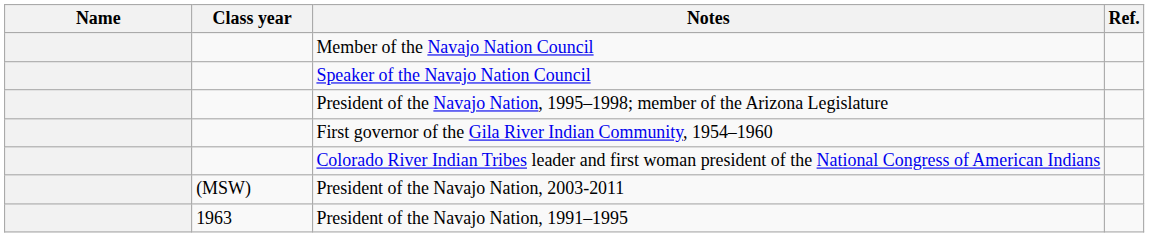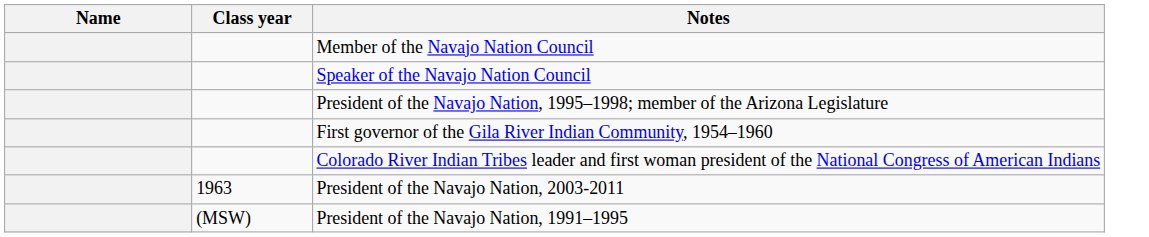 <table class="wikitable sortable">
 <tr>
 <th scope = "col" width="160">Name</th>
 <th scope = "col" width="100">Class year</th>
 <th scope = "col" width="*" class="unsortable">Notes</th>
-<th scope = "col" width="*" class="unsortable">Ref.</th>
 </tr>
 <tr>
 <th scope = "row"></th>
 <td></td>
 <td>Member of the <a href='#'>Navajo Nation Council</a></td>
-<td></td>
 </tr>
 <tr>
 <th scope = "row"></th>
 <td></td>
 <td><a href='#'>Speaker of the Navajo Nation Council</a></td>
-<td></td>
 </tr>
 <tr>
 <th scope = "row"></th>
 <td></td>
 <td>President of the <a href='#'>Navajo Nation</a>, 1995–1998; member of the Arizona Legislature</td>
-<td></td>
 </tr>
 <tr>
 <th scope = "row"></th>
 <td></td>
 <td>First governor of the <a href='#'>Gila River Indian Community</a>, 1954–1960</td>
-<td></td>
 </tr>
 <tr>
 <th scope = "row"></th>
 <td></td>
 <td><a href='#'>Colorado River Indian Tribes</a> leader and first woman president of the <a href='#'>National Congress of American Indians</a></td>
-<td></td>
+</tr>
+<tr>
+<th scope = "row"></th>
+<td>1963</td>
+<td>President of the Navajo Nation, 2003-2011</td>
 </tr>
 <tr>
 <th scope = "row"></th>
 <td>(MSW)</td>
-<td>President of the Navajo Nation, 2003-2011</td>
-<td></td>
-</tr>
-<tr>
-<th scope = "row"></th>
-<td>1963</td>
 <td>President of the Navajo Nation, 1991–1995</td>
-<td></td>
 </tr>
 </table>
